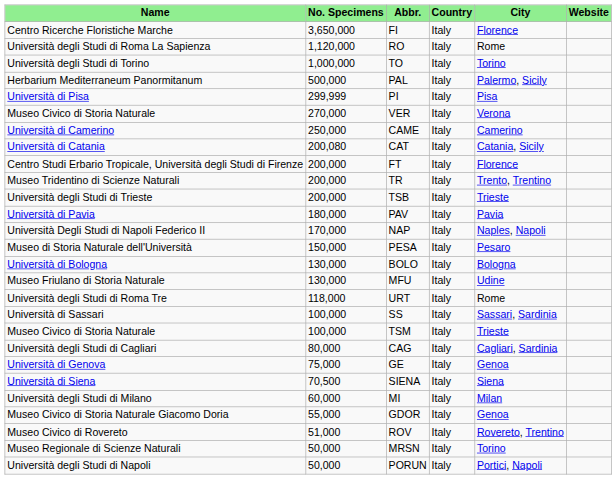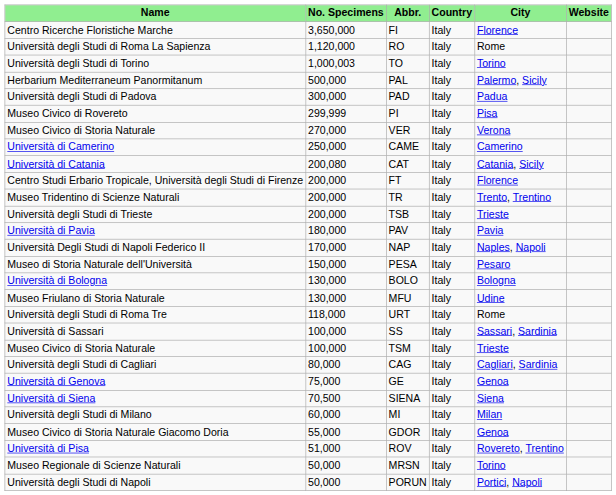 <table class="wikitable sortable" align="left" style="margin-left:1em">
 <tr>
 <th style="background:lightgreen" align="center">Name</th>
 <th style="background:lightgreen" align="center">No. Specimens</th>
 <th style="background:lightgreen" align="center">Abbr.</th>
 <th style="background:lightgreen" align="center">Country</th>
 <th style="background:lightgreen" align="center">City</th>
 <th style="background:lightgreen" align="center">Website</th>
 </tr>
 <tr>
 <td>Centro Ricerche Floristiche Marche</td>
 <td>3,650,000</td>
 <td>FI</td>
 <td>Italy</td>
 <td><a href='#'>Florence</a></td>
 <td></td>
 </tr>
 <tr>
 <td>Università degli Studi di Roma La Sapienza</td>
 <td>1,120,000</td>
 <td>RO</td>
 <td>Italy</td>
 <td>Rome</td>
 <td></td>
 </tr>
 <tr>
 <td>Università degli Studi di Torino</td>
-<td>1,000,000</td>
+<td>1,000,003</td>
 <td>TO</td>
 <td>Italy</td>
 <td><a href='#'>Torino</a></td>
 <td></td>
 </tr>
 <tr>
 <td>Herbarium Mediterraneum Panormitanum</td>
 <td>500,000</td>
 <td>PAL</td>
 <td>Italy</td>
 <td><a href='#'>Palermo</a>, <a href='#'>Sicily</a></td>
 <td></td>
 </tr>
 <tr>
-<td><a href='#'>Università di Pisa</a></td>
+<td>Università degli Studi di Padova</td>
+<td>300,000</td>
+<td>PAD</td>
+<td>Italy</td>
+<td><a href='#'>Padua</a></td>
+<td></td>
+</tr>
+<tr>
+<td>Museo Civico di Rovereto</td>
 <td>299,999</td>
 <td>PI</td>
 <td>Italy</td>
 <td><a href='#'>Pisa</a></td>
 <td></td>
 </tr>
 <tr>
 <td>Museo Civico di Storia Naturale</td>
 <td>270,000</td>
 <td>VER</td>
 <td>Italy</td>
 <td><a href='#'>Verona</a></td>
 <td></td>
 </tr>
 <tr>
 <td><a href='#'>Università di Camerino</a></td>
 <td>250,000</td>
 <td>CAME</td>
 <td>Italy</td>
 <td><a href='#'>Camerino</a></td>
 <td></td>
 </tr>
 <tr>
 <td><a href='#'>Università di Catania</a></td>
 <td>200,080</td>
 <td>CAT</td>
 <td>Italy</td>
 <td><a href='#'>Catania</a>, <a href='#'>Sicily</a></td>
 <td></td>
 </tr>
 <tr>
 <td>Centro Studi Erbario Tropicale, Università degli Studi di Firenze</td>
 <td>200,000</td>
 <td>FT</td>
 <td>Italy</td>
 <td><a href='#'>Florence</a></td>
 <td></td>
 </tr>
 <tr>
 <td>Museo Tridentino di Scienze Naturali</td>
 <td>200,000</td>
 <td>TR</td>
 <td>Italy</td>
 <td><a href='#'>Trento</a>, <a href='#'>Trentino</a></td>
 <td></td>
 </tr>
 <tr>
 <td>Università degli Studi di Trieste</td>
 <td>200,000</td>
 <td>TSB</td>
 <td>Italy</td>
 <td><a href='#'>Trieste</a></td>
 <td></td>
 </tr>
 <tr>
 <td><a href='#'>Università di Pavia</a></td>
 <td>180,000</td>
 <td>PAV</td>
 <td>Italy</td>
 <td><a href='#'>Pavia</a></td>
 <td></td>
 </tr>
 <tr>
 <td>Università Degli Studi di Napoli Federico II</td>
 <td>170,000</td>
 <td>NAP</td>
 <td>Italy</td>
 <td><a href='#'>Naples</a>, <a href='#'>Napoli</a></td>
 <td></td>
 </tr>
 <tr>
 <td>Museo di Storia Naturale dell'Università</td>
 <td>150,000</td>
 <td>PESA</td>
 <td>Italy</td>
 <td><a href='#'>Pesaro</a></td>
 <td></td>
 </tr>
 <tr>
 <td><a href='#'>Università di Bologna</a></td>
 <td>130,000</td>
 <td>BOLO</td>
 <td>Italy</td>
 <td><a href='#'>Bologna</a></td>
 <td></td>
 </tr>
 <tr>
 <td>Museo Friulano di Storia Naturale</td>
 <td>130,000</td>
 <td>MFU</td>
 <td>Italy</td>
 <td><a href='#'>Udine</a></td>
 <td></td>
 </tr>
 <tr>
 <td>Università degli Studi di Roma Tre</td>
 <td>118,000</td>
 <td>URT</td>
 <td>Italy</td>
 <td>Rome</td>
 <td></td>
 </tr>
 <tr>
 <td>Università di Sassari</td>
 <td>100,000</td>
 <td>SS</td>
 <td>Italy</td>
 <td><a href='#'>Sassari</a>, <a href='#'>Sardinia</a></td>
 <td></td>
 </tr>
 <tr>
 <td>Museo Civico di Storia Naturale</td>
 <td>100,000</td>
 <td>TSM</td>
 <td>Italy</td>
 <td><a href='#'>Trieste</a></td>
 <td></td>
 </tr>
 <tr>
 <td>Università degli Studi di Cagliari</td>
 <td>80,000</td>
 <td>CAG</td>
 <td>Italy</td>
 <td><a href='#'>Cagliari</a>, <a href='#'>Sardinia</a></td>
 <td></td>
 </tr>
 <tr>
 <td><a href='#'>Università di Genova</a></td>
 <td>75,000</td>
 <td>GE</td>
 <td>Italy</td>
 <td><a href='#'>Genoa</a></td>
 <td></td>
 </tr>
 <tr>
 <td><a href='#'>Università di Siena</a></td>
 <td>70,500</td>
 <td>SIENA</td>
 <td>Italy</td>
 <td><a href='#'>Siena</a></td>
 <td></td>
 </tr>
 <tr>
 <td>Università degli Studi di Milano</td>
 <td>60,000</td>
 <td>MI</td>
 <td>Italy</td>
 <td><a href='#'>Milan</a></td>
 <td></td>
 </tr>
 <tr>
 <td>Museo Civico di Storia Naturale Giacomo Doria</td>
 <td>55,000</td>
 <td>GDOR</td>
 <td>Italy</td>
 <td><a href='#'>Genoa</a></td>
 <td></td>
 </tr>
 <tr>
-<td>Museo Civico di Rovereto</td>
+<td><a href='#'>Università di Pisa</a></td>
 <td>51,000</td>
 <td>ROV</td>
 <td>Italy</td>
 <td><a href='#'>Rovereto</a>, <a href='#'>Trentino</a></td>
 <td></td>
 </tr>
 <tr>
 <td>Museo Regionale di Scienze Naturali</td>
 <td>50,000</td>
 <td>MRSN</td>
 <td>Italy</td>
 <td><a href='#'>Torino</a></td>
 <td></td>
 </tr>
 <tr>
 <td>Università degli Studi di Napoli</td>
 <td>50,000</td>
 <td>PORUN</td>
 <td>Italy</td>
 <td><a href='#'>Portici</a>, <a href='#'>Napoli</a></td>
 <td></td>
 </tr>
 </table>
